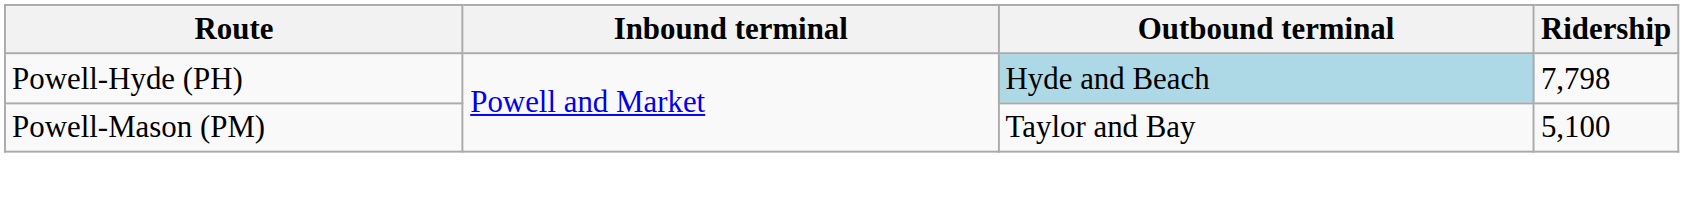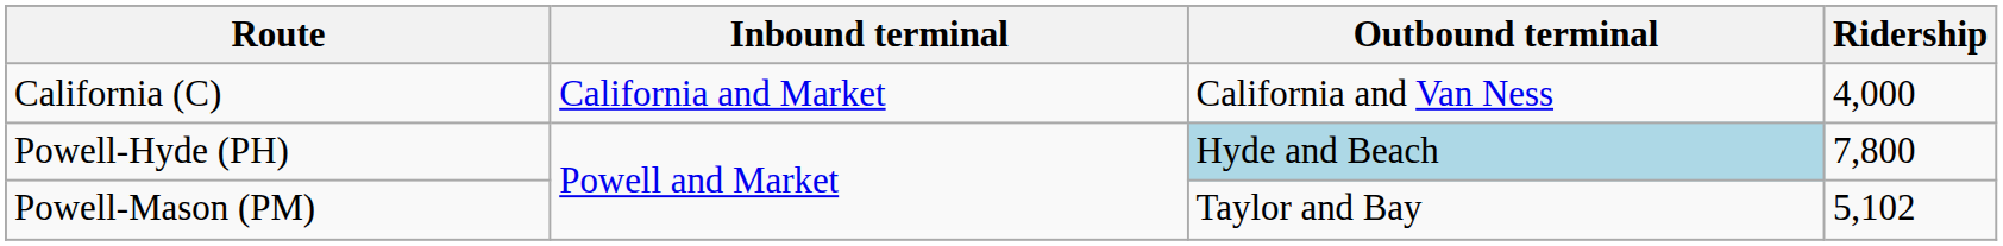 <table class="wikitable sortable">
 <tr>
 <th width="230">Route</th>
 <th class="unsortable" width="270">Inbound terminal</th>
 <th class="unsortable" width="270">Outbound terminal</th>
 <th>Ridership</th>
 </tr>
 <tr>
+<td>California (C)</td>
+<td><a href='#'>California and Market</a></td>
+<td>California and <a href='#'>Van Ness</a></td>
+<td>4,000</td>
+</tr>
+<tr>
 <td>Powell-Hyde (PH)</td>
 <td rowspan="2"><a href='#'>Powell and Market</a></td>
 <td style="background: lightblue;">Hyde and Beach</td>
-<td>7,798</td>
+<td>7,800</td>
 </tr>
 <tr>
 <td>Powell-Mason (PM)</td>
 <td>Taylor and Bay</td>
-<td>5,100</td>
+<td>5,102</td>
 </tr>
 </table>
